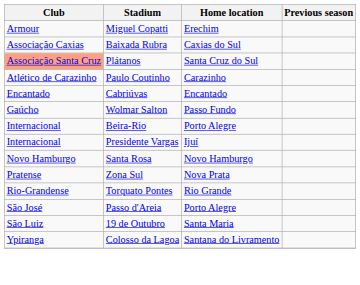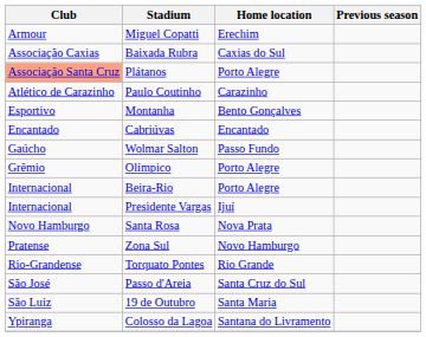 <table class="wikitable sortable">
 <tr>
 <th>Club</th>
 <th>Stadium</th>
 <th>Home location</th>
 <th>Previous season</th>
 </tr>
 <tr>
 <td><a href='#'>Armour</a></td>
 <td><a href='#'>Miguel Copatti</a></td>
 <td><a href='#'>Erechim</a></td>
 <td></td>
 </tr>
 <tr>
 <td><a href='#'>Associação Caxias</a></td>
 <td><a href='#'>Baixada Rubra</a></td>
 <td><a href='#'>Caxias do Sul</a></td>
 <td></td>
 </tr>
 <tr>
 <td style="background: lightsalmon;"><a href='#'>Associação Santa Cruz</a></td>
 <td><a href='#'>Plátanos</a></td>
-<td><a href='#'>Santa Cruz do Sul</a></td>
+<td><a href='#'>Porto Alegre</a></td>
 <td></td>
 </tr>
 <tr>
 <td><a href='#'>Atlético de Carazinho</a></td>
 <td><a href='#'>Paulo Coutinho</a></td>
 <td><a href='#'>Carazinho</a></td>
+<td></td>
+</tr>
+<tr>
+<td><a href='#'>Esportivo</a></td>
+<td><a href='#'>Montanha</a></td>
+<td><a href='#'>Bento Gonçalves</a></td>
 <td></td>
 </tr>
 <tr>
 <td><a href='#'>Encantado</a></td>
 <td><a href='#'>Cabriúvas</a></td>
 <td><a href='#'>Encantado</a></td>
 <td></td>
 </tr>
 <tr>
 <td><a href='#'>Gaúcho</a></td>
 <td><a href='#'>Wolmar Salton</a></td>
 <td><a href='#'>Passo Fundo</a></td>
+<td></td>
+</tr>
+<tr>
+<td><a href='#'>Grêmio</a></td>
+<td><a href='#'>Olímpico</a></td>
+<td><a href='#'>Porto Alegre</a></td>
 <td></td>
 </tr>
 <tr>
 <td><a href='#'>Internacional</a></td>
 <td><a href='#'>Beira-Rio</a></td>
 <td><a href='#'>Porto Alegre</a></td>
 <td></td>
 </tr>
 <tr>
 <td><a href='#'>Internacional</a></td>
 <td><a href='#'>Presidente Vargas</a></td>
 <td><a href='#'>Ijuí</a></td>
 <td></td>
 </tr>
 <tr>
 <td><a href='#'>Novo Hamburgo</a></td>
 <td><a href='#'>Santa Rosa</a></td>
-<td><a href='#'>Novo Hamburgo</a></td>
+<td><a href='#'>Nova Prata</a></td>
 <td></td>
 </tr>
 <tr>
 <td><a href='#'>Pratense</a></td>
 <td><a href='#'>Zona Sul</a></td>
-<td><a href='#'>Nova Prata</a></td>
+<td><a href='#'>Novo Hamburgo</a></td>
 <td></td>
 </tr>
 <tr>
 <td><a href='#'>Rio-Grandense</a></td>
 <td><a href='#'>Torquato Pontes</a></td>
 <td><a href='#'>Rio Grande</a></td>
 <td></td>
 </tr>
 <tr>
 <td><a href='#'>São José</a></td>
 <td><a href='#'>Passo d'Areia</a></td>
-<td><a href='#'>Porto Alegre</a></td>
+<td><a href='#'>Santa Cruz do Sul</a></td>
 <td></td>
 </tr>
 <tr>
 <td><a href='#'>São Luiz</a></td>
 <td><a href='#'>19 de Outubro</a></td>
 <td><a href='#'>Santa Maria</a></td>
 <td></td>
 </tr>
 <tr>
 <td><a href='#'>Ypiranga</a></td>
 <td><a href='#'>Colosso da Lagoa</a></td>
 <td><a href='#'>Santana do Livramento</a></td>
 <td></td>
 </tr>
 <tr>
 </tr>
 </table>
